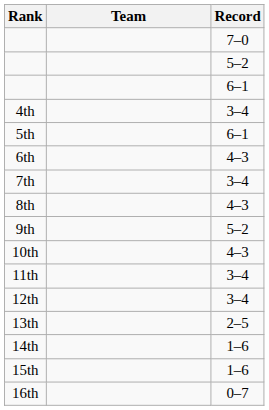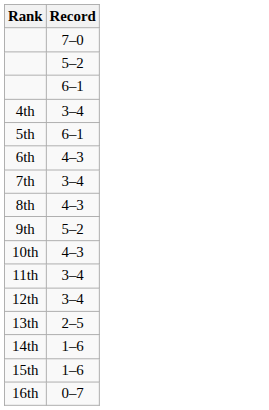 <table class=wikitable style="text-align:center;">
 <tr>
 <th>Rank</th>
-<th width=170>Team</th>
 <th>Record</th>
 </tr>
 <tr>
 <td></td>
-<td align=left></td>
 <td>7–0</td>
 </tr>
 <tr>
 <td></td>
-<td align=left></td>
 <td>5–2</td>
 </tr>
 <tr>
 <td></td>
-<td align=left></td>
 <td>6–1</td>
 </tr>
 <tr>
 <td>4th</td>
-<td align=left></td>
 <td>3–4</td>
 </tr>
 <tr>
 <td>5th</td>
-<td align=left></td>
 <td>6–1</td>
 </tr>
 <tr>
 <td>6th</td>
-<td align=left></td>
 <td>4–3</td>
 </tr>
 <tr>
 <td>7th</td>
-<td align=left></td>
 <td>3–4</td>
 </tr>
 <tr>
 <td>8th</td>
-<td align=left></td>
 <td>4–3</td>
 </tr>
 <tr>
 <td>9th</td>
-<td align=left></td>
 <td>5–2</td>
 </tr>
 <tr>
 <td>10th</td>
-<td align=left></td>
 <td>4–3</td>
 </tr>
 <tr>
 <td>11th</td>
-<td align=left></td>
 <td>3–4</td>
 </tr>
 <tr>
 <td>12th</td>
-<td align=left></td>
 <td>3–4</td>
 </tr>
 <tr>
 <td>13th</td>
-<td align=left></td>
 <td>2–5</td>
 </tr>
 <tr>
 <td>14th</td>
-<td align=left></td>
 <td>1–6</td>
 </tr>
 <tr>
 <td>15th</td>
-<td align=left></td>
 <td>1–6</td>
 </tr>
 <tr>
 <td>16th</td>
-<td align=left></td>
 <td>0–7</td>
 </tr>
 </table>
